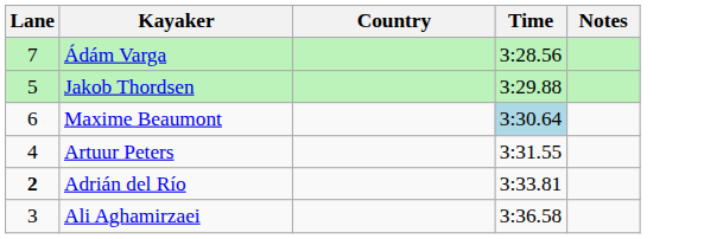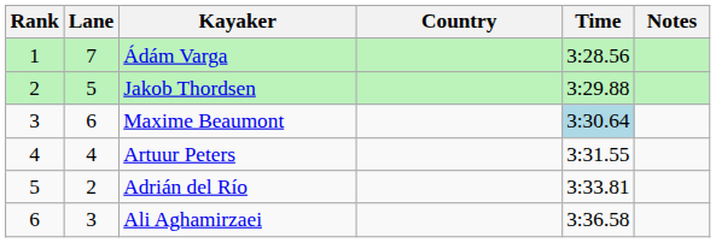 <table class="wikitable sortable" style="text-align:center;">
 <tr>
+<th width=30>Rank</th>
 <th width=30>Lane</th>
 <th width=175>Kayaker</th>
 <th width=150>Country</th>
 <th width=30>Time</th>
 <th width=50>Notes</th>
 </tr>
 <tr bgcolor=bbf3bb>
+<td>1</td>
 <td>7</td>
 <td align=left><a href='#'>Ádám Varga</a></td>
 <td align=left></td>
 <td>3:28.56</td>
 <td></td>
 </tr>
 <tr bgcolor=bbf3bb>
+<td>2</td>
 <td>5</td>
 <td align=left><a href='#'>Jakob Thordsen</a></td>
 <td align=left></td>
 <td>3:29.88</td>
 <td></td>
 </tr>
 <tr>
+<td>3</td>
 <td>6</td>
 <td align=left><a href='#'>Maxime Beaumont</a></td>
 <td align=left></td>
 <td style="background: lightblue;">3:30.64</td>
 <td></td>
 </tr>
 <tr>
 <td>4</td>
+<td>4</td>
 <td align=left><a href='#'>Artuur Peters</a></td>
 <td align=left></td>
 <td>3:31.55</td>
 <td></td>
 </tr>
 <tr>
-<td><strong>2</strong></td>
+<td>5</td>
+<td>2</td>
 <td align=left><a href='#'>Adrián del Río</a></td>
 <td align=left></td>
 <td>3:33.81</td>
 <td></td>
 </tr>
 <tr>
+<td>6</td>
 <td>3</td>
 <td align=left><a href='#'>Ali Aghamirzaei</a></td>
 <td align=left></td>
 <td>3:36.58</td>
 <td></td>
 </tr>
 </table>
